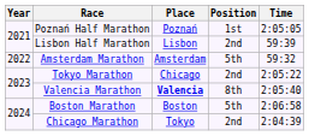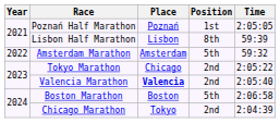 <table class="wikitable" style="text-align:center; background:#faf5ff;">
 <tr>
 <th>Year</th>
 <th>Race</th>
 <th>Place</th>
 <th>Position</th>
 <th>Time</th>
 </tr>
 <tr>
 <td rowspan=2>2021</td>
 <td>Poznań Half Marathon</td>
 <td><a href='#'>Poznań</a></td>
 <td>1st</td>
 <td>2:05:05</td>
 </tr>
 <tr>
 <td>Lisbon Half Marathon</td>
 <td><a href='#'>Lisbon</a></td>
-<td>2nd</td>
+<td>8th</td>
 <td>59:39</td>
 </tr>
 <tr>
 <td>2022</td>
 <td><a href='#'>Amsterdam Marathon</a></td>
 <td><a href='#'>Amsterdam</a></td>
 <td>5th</td>
 <td>59:32</td>
 </tr>
 <tr>
 <td rowspan=2>2023</td>
 <td><a href='#'>Tokyo Marathon</a></td>
 <td><a href='#'>Chicago</a></td>
 <td>2nd</td>
 <td>2:05:22</td>
 </tr>
 <tr>
 <td><a href='#'>Valencia Marathon</a></td>
 <td><strong><a href='#'>Valencia</a></strong></td>
-<td>8th</td>
+<td>2nd</td>
 <td>2:05:40</td>
 </tr>
 <tr>
 <td rowspan=2>2024</td>
 <td><a href='#'>Boston Marathon</a></td>
 <td><a href='#'>Boston</a></td>
 <td>5th</td>
 <td>2:06:58</td>
 </tr>
 <tr>
 <td><a href='#'>Chicago Marathon</a></td>
 <td><a href='#'>Tokyo</a></td>
 <td>2nd</td>
 <td>2:04:39</td>
 </tr>
 </table>
